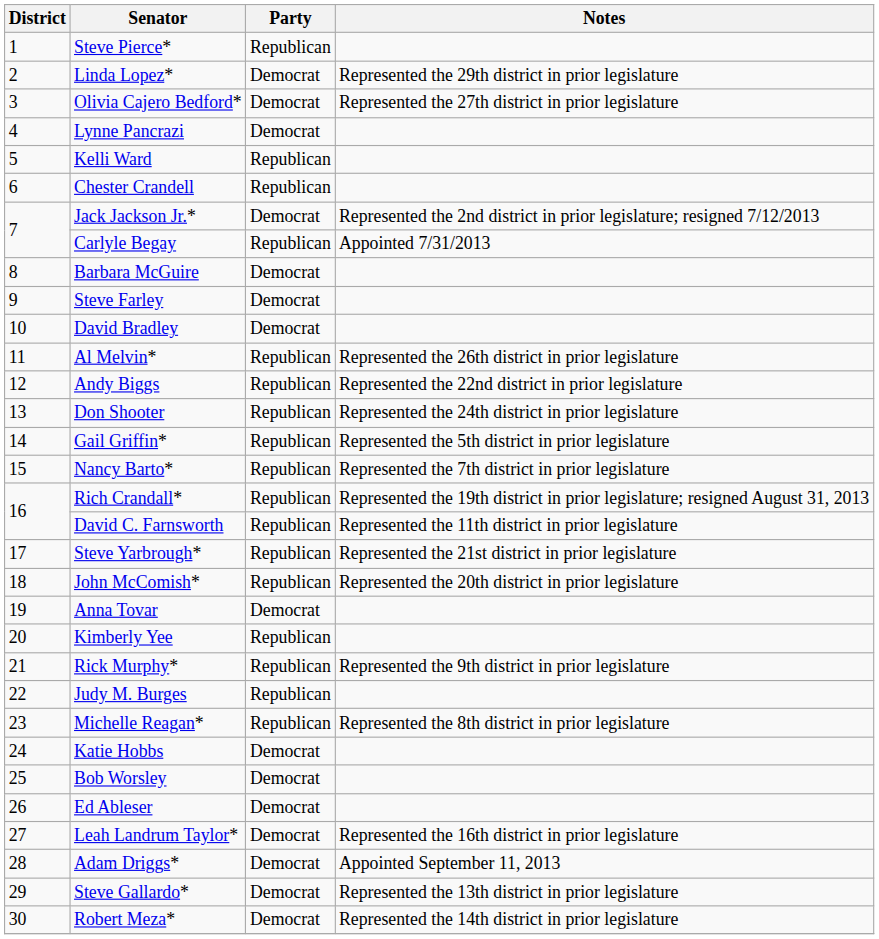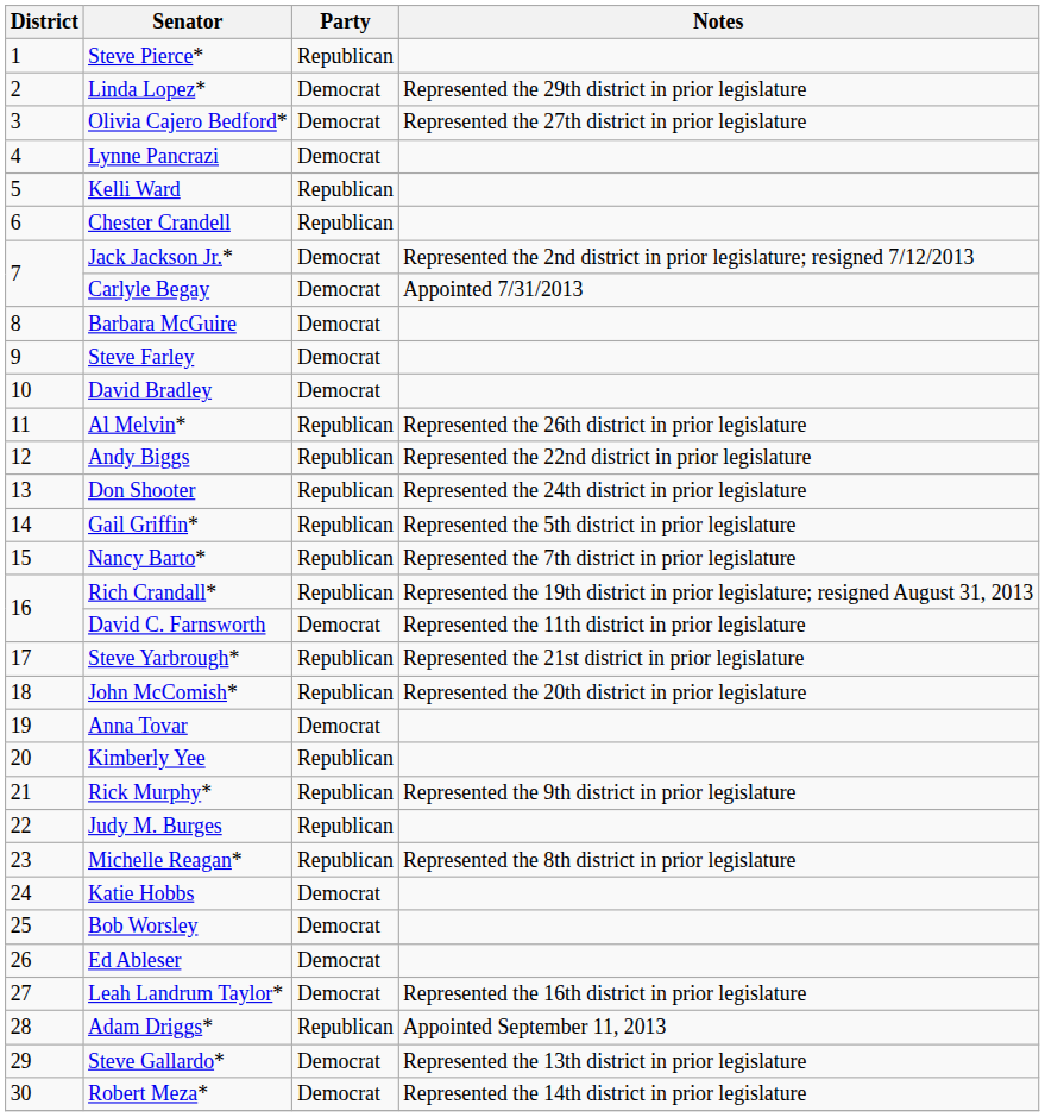 <table class=wikitable>
 <tr>
 <th>District</th>
 <th>Senator</th>
 <th>Party</th>
 <th>Notes</th>
 </tr>
 <tr>
 <td>1</td>
 <td><a href='#'>Steve Pierce</a>*</td>
 <td>Republican</td>
 <td></td>
 </tr>
 <tr>
 <td>2</td>
 <td><a href='#'>Linda Lopez</a>*</td>
 <td>Democrat</td>
 <td>Represented the 29th district in prior legislature</td>
 </tr>
 <tr>
 <td>3</td>
 <td><a href='#'>Olivia Cajero Bedford</a>*</td>
 <td>Democrat</td>
 <td>Represented the 27th district in prior legislature</td>
 </tr>
 <tr>
 <td>4</td>
 <td><a href='#'>Lynne Pancrazi</a></td>
 <td>Democrat</td>
 <td></td>
 </tr>
 <tr>
 <td>5</td>
 <td><a href='#'>Kelli Ward</a></td>
 <td>Republican</td>
 <td></td>
 </tr>
 <tr>
 <td>6</td>
 <td><a href='#'>Chester Crandell</a></td>
 <td>Republican</td>
 <td></td>
 </tr>
 <tr>
 <td rowspan="2">7</td>
 <td><a href='#'>Jack Jackson Jr.</a>*</td>
 <td>Democrat</td>
 <td>Represented the 2nd district in prior legislature; resigned 7/12/2013</td>
 </tr>
 <tr>
 <td><a href='#'>Carlyle Begay</a></td>
-<td>Republican</td>
+<td>Democrat</td>
 <td>Appointed 7/31/2013</td>
 </tr>
 <tr>
 <td>8</td>
 <td><a href='#'>Barbara McGuire</a></td>
 <td>Democrat</td>
 <td></td>
 </tr>
 <tr>
 <td>9</td>
 <td><a href='#'>Steve Farley</a></td>
 <td>Democrat</td>
 <td></td>
 </tr>
 <tr>
 <td>10</td>
 <td><a href='#'>David Bradley</a></td>
 <td>Democrat</td>
 <td></td>
 </tr>
 <tr>
 <td>11</td>
 <td><a href='#'>Al Melvin</a>*</td>
 <td>Republican</td>
 <td>Represented the 26th district in prior legislature</td>
 </tr>
 <tr>
 <td>12</td>
 <td><a href='#'>Andy Biggs</a></td>
 <td>Republican</td>
 <td>Represented the 22nd district in prior legislature</td>
 </tr>
 <tr>
 <td>13</td>
 <td><a href='#'>Don Shooter</a></td>
 <td>Republican</td>
 <td>Represented the 24th district in prior legislature</td>
 </tr>
 <tr>
 <td>14</td>
 <td><a href='#'>Gail Griffin</a>*</td>
 <td>Republican</td>
 <td>Represented the 5th district in prior legislature</td>
 </tr>
 <tr>
 <td>15</td>
 <td><a href='#'>Nancy Barto</a>*</td>
 <td>Republican</td>
 <td>Represented the 7th district in prior legislature</td>
 </tr>
 <tr>
 <td rowspan="2">16</td>
 <td><a href='#'>Rich Crandall</a>*</td>
 <td>Republican</td>
 <td>Represented the 19th district in prior legislature; resigned August 31, 2013</td>
 </tr>
 <tr>
 <td><a href='#'>David C. Farnsworth</a></td>
-<td>Republican</td>
+<td>Democrat</td>
 <td>Represented the 11th district in prior legislature</td>
 </tr>
 <tr>
 <td>17</td>
 <td><a href='#'>Steve Yarbrough</a>*</td>
 <td>Republican</td>
 <td>Represented the 21st district in prior legislature</td>
 </tr>
 <tr>
 <td>18</td>
 <td><a href='#'>John McComish</a>*</td>
 <td>Republican</td>
 <td>Represented the 20th district in prior legislature</td>
 </tr>
 <tr>
 <td>19</td>
 <td><a href='#'>Anna Tovar</a></td>
 <td>Democrat</td>
 <td></td>
 </tr>
 <tr>
 <td>20</td>
 <td><a href='#'>Kimberly Yee</a></td>
 <td>Republican</td>
 <td></td>
 </tr>
 <tr>
 <td>21</td>
 <td><a href='#'>Rick Murphy</a>*</td>
 <td>Republican</td>
 <td>Represented the 9th district in prior legislature</td>
 </tr>
 <tr>
 <td>22</td>
 <td><a href='#'>Judy M. Burges</a></td>
 <td>Republican</td>
 <td></td>
 </tr>
 <tr>
 <td>23</td>
 <td><a href='#'>Michelle Reagan</a>*</td>
 <td>Republican</td>
 <td>Represented the 8th district in prior legislature</td>
 </tr>
 <tr>
 <td>24</td>
 <td><a href='#'>Katie Hobbs</a></td>
 <td>Democrat</td>
 <td></td>
 </tr>
 <tr>
 <td>25</td>
 <td><a href='#'>Bob Worsley</a></td>
 <td>Democrat</td>
 <td></td>
 </tr>
 <tr>
 <td>26</td>
 <td><a href='#'>Ed Ableser</a></td>
 <td>Democrat</td>
 <td></td>
 </tr>
 <tr>
 <td>27</td>
 <td><a href='#'>Leah Landrum Taylor</a>*</td>
 <td>Democrat</td>
 <td>Represented the 16th district in prior legislature</td>
 </tr>
 <tr>
 <td>28</td>
 <td><a href='#'>Adam Driggs</a>*</td>
-<td>Democrat</td>
+<td>Republican</td>
 <td>Appointed September 11, 2013</td>
 </tr>
 <tr>
 <td>29</td>
 <td><a href='#'>Steve Gallardo</a>*</td>
 <td>Democrat</td>
 <td>Represented the 13th district in prior legislature</td>
 </tr>
 <tr>
 <td>30</td>
 <td><a href='#'>Robert Meza</a>*</td>
 <td>Democrat</td>
 <td>Represented the 14th district in prior legislature</td>
 </tr>
 <tr>
 </tr>
 </table>
